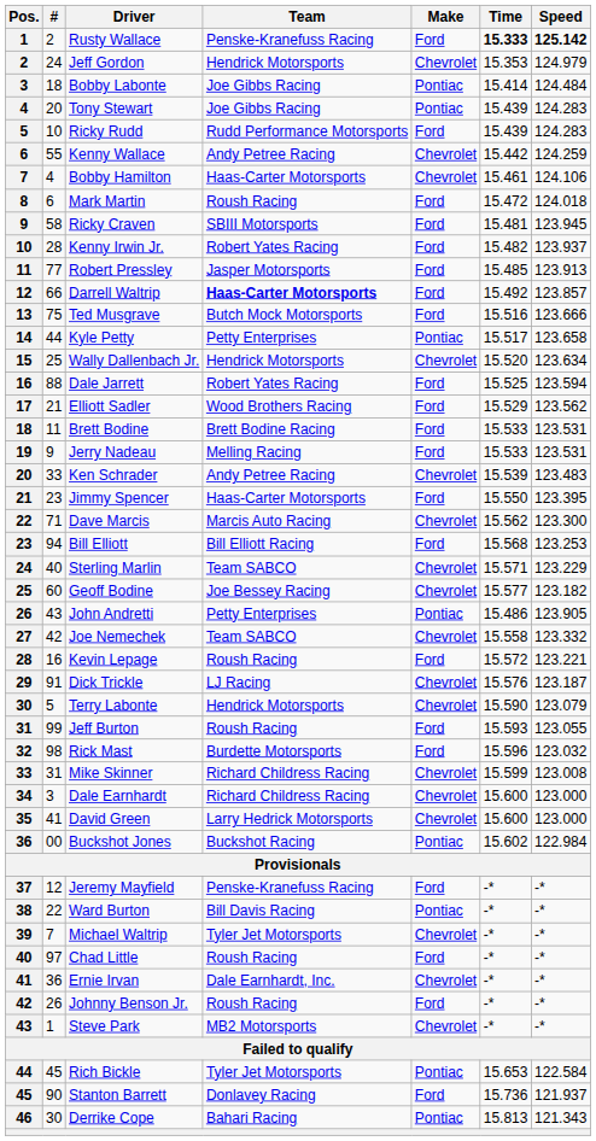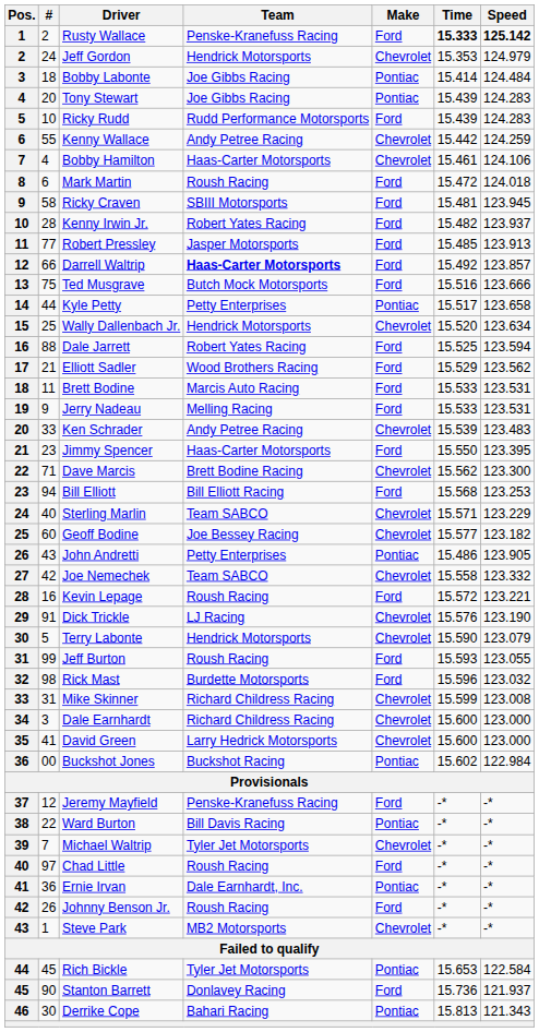 <table class="wikitable" style="font-size:95%">
 <tr>
 <th>Pos.</th>
 <th>#</th>
 <th>Driver</th>
 <th>Team</th>
 <th>Make</th>
 <th>Time</th>
 <th>Speed</th>
 </tr>
 <tr>
 <th>1</th>
 <td>2</td>
 <td><a href='#'>Rusty Wallace</a></td>
 <td><a href='#'>Penske-Kranefuss Racing</a></td>
 <td><a href='#'>Ford</a></td>
 <td><strong>15.333</strong></td>
 <td><strong>125.142</strong></td>
 </tr>
 <tr>
 <th>2</th>
 <td>24</td>
 <td><a href='#'>Jeff Gordon</a></td>
 <td><a href='#'>Hendrick Motorsports</a></td>
 <td><a href='#'>Chevrolet</a></td>
 <td>15.353</td>
 <td>124.979</td>
 </tr>
 <tr>
 <th>3</th>
 <td>18</td>
 <td><a href='#'>Bobby Labonte</a></td>
 <td><a href='#'>Joe Gibbs Racing</a></td>
 <td><a href='#'>Pontiac</a></td>
 <td>15.414</td>
 <td>124.484</td>
 </tr>
 <tr>
 <th>4</th>
 <td>20</td>
 <td><a href='#'>Tony Stewart</a></td>
 <td><a href='#'>Joe Gibbs Racing</a></td>
 <td><a href='#'>Pontiac</a></td>
 <td>15.439</td>
 <td>124.283</td>
 </tr>
 <tr>
 <th>5</th>
 <td>10</td>
 <td><a href='#'>Ricky Rudd</a></td>
 <td><a href='#'>Rudd Performance Motorsports</a></td>
 <td><a href='#'>Ford</a></td>
 <td>15.439</td>
 <td>124.283</td>
 </tr>
 <tr>
 <th>6</th>
 <td>55</td>
 <td><a href='#'>Kenny Wallace</a></td>
 <td><a href='#'>Andy Petree Racing</a></td>
 <td><a href='#'>Chevrolet</a></td>
 <td>15.442</td>
 <td>124.259</td>
 </tr>
 <tr>
 <th>7</th>
 <td>4</td>
 <td><a href='#'>Bobby Hamilton</a></td>
 <td><a href='#'>Haas-Carter Motorsports</a></td>
 <td><a href='#'>Chevrolet</a></td>
 <td>15.461</td>
 <td>124.106</td>
 </tr>
 <tr>
 <th>8</th>
 <td>6</td>
 <td><a href='#'>Mark Martin</a></td>
 <td><a href='#'>Roush Racing</a></td>
 <td><a href='#'>Ford</a></td>
 <td>15.472</td>
 <td>124.018</td>
 </tr>
 <tr>
 <th>9</th>
 <td>58</td>
 <td><a href='#'>Ricky Craven</a></td>
 <td><a href='#'>SBIII Motorsports</a></td>
 <td><a href='#'>Ford</a></td>
 <td>15.481</td>
 <td>123.945</td>
 </tr>
 <tr>
 <th>10</th>
 <td>28</td>
 <td><a href='#'>Kenny Irwin Jr.</a></td>
 <td><a href='#'>Robert Yates Racing</a></td>
 <td><a href='#'>Ford</a></td>
 <td>15.482</td>
 <td>123.937</td>
 </tr>
 <tr>
 <th>11</th>
 <td>77</td>
 <td><a href='#'>Robert Pressley</a></td>
 <td><a href='#'>Jasper Motorsports</a></td>
 <td><a href='#'>Ford</a></td>
 <td>15.485</td>
 <td>123.913</td>
 </tr>
 <tr>
 <th>12</th>
 <td>66</td>
 <td><a href='#'>Darrell Waltrip</a></td>
 <td><strong><a href='#'>Haas-Carter Motorsports</a></strong></td>
 <td><a href='#'>Ford</a></td>
 <td>15.492</td>
 <td>123.857</td>
 </tr>
 <tr>
 <th>13</th>
 <td>75</td>
 <td><a href='#'>Ted Musgrave</a></td>
 <td><a href='#'>Butch Mock Motorsports</a></td>
 <td><a href='#'>Ford</a></td>
 <td>15.516</td>
 <td>123.666</td>
 </tr>
 <tr>
 <th>14</th>
 <td>44</td>
 <td><a href='#'>Kyle Petty</a></td>
 <td><a href='#'>Petty Enterprises</a></td>
 <td><a href='#'>Pontiac</a></td>
 <td>15.517</td>
 <td>123.658</td>
 </tr>
 <tr>
 <th>15</th>
 <td>25</td>
 <td><a href='#'>Wally Dallenbach Jr.</a></td>
 <td><a href='#'>Hendrick Motorsports</a></td>
 <td><a href='#'>Chevrolet</a></td>
 <td>15.520</td>
 <td>123.634</td>
 </tr>
 <tr>
 <th>16</th>
 <td>88</td>
 <td><a href='#'>Dale Jarrett</a></td>
 <td><a href='#'>Robert Yates Racing</a></td>
 <td><a href='#'>Ford</a></td>
 <td>15.525</td>
 <td>123.594</td>
 </tr>
 <tr>
 <th>17</th>
 <td>21</td>
 <td><a href='#'>Elliott Sadler</a></td>
 <td><a href='#'>Wood Brothers Racing</a></td>
 <td><a href='#'>Ford</a></td>
 <td>15.529</td>
 <td>123.562</td>
 </tr>
 <tr>
 <th>18</th>
 <td>11</td>
 <td><a href='#'>Brett Bodine</a></td>
-<td><a href='#'>Brett Bodine Racing</a></td>
+<td><a href='#'>Marcis Auto Racing</a></td>
 <td><a href='#'>Ford</a></td>
 <td>15.533</td>
 <td>123.531</td>
 </tr>
 <tr>
 <th>19</th>
 <td>9</td>
 <td><a href='#'>Jerry Nadeau</a></td>
 <td><a href='#'>Melling Racing</a></td>
 <td><a href='#'>Ford</a></td>
 <td>15.533</td>
 <td>123.531</td>
 </tr>
 <tr>
 <th>20</th>
 <td>33</td>
 <td><a href='#'>Ken Schrader</a></td>
 <td><a href='#'>Andy Petree Racing</a></td>
 <td><a href='#'>Chevrolet</a></td>
 <td>15.539</td>
 <td>123.483</td>
 </tr>
 <tr>
 <th>21</th>
 <td>23</td>
 <td><a href='#'>Jimmy Spencer</a></td>
 <td><a href='#'>Haas-Carter Motorsports</a></td>
 <td><a href='#'>Ford</a></td>
 <td>15.550</td>
 <td>123.395</td>
 </tr>
 <tr>
 <th>22</th>
 <td>71</td>
 <td><a href='#'>Dave Marcis</a></td>
-<td><a href='#'>Marcis Auto Racing</a></td>
+<td><a href='#'>Brett Bodine Racing</a></td>
 <td><a href='#'>Chevrolet</a></td>
 <td>15.562</td>
 <td>123.300</td>
 </tr>
 <tr>
 <th>23</th>
 <td>94</td>
 <td><a href='#'>Bill Elliott</a></td>
 <td><a href='#'>Bill Elliott Racing</a></td>
 <td><a href='#'>Ford</a></td>
 <td>15.568</td>
 <td>123.253</td>
 </tr>
 <tr>
 <th>24</th>
 <td>40</td>
 <td><a href='#'>Sterling Marlin</a></td>
 <td><a href='#'>Team SABCO</a></td>
 <td><a href='#'>Chevrolet</a></td>
 <td>15.571</td>
 <td>123.229</td>
 </tr>
 <tr>
 <th>25</th>
 <td>60</td>
 <td><a href='#'>Geoff Bodine</a></td>
 <td><a href='#'>Joe Bessey Racing</a></td>
 <td><a href='#'>Chevrolet</a></td>
 <td>15.577</td>
 <td>123.182</td>
 </tr>
 <tr>
 <th>26</th>
 <td>43</td>
 <td><a href='#'>John Andretti</a></td>
 <td><a href='#'>Petty Enterprises</a></td>
 <td><a href='#'>Pontiac</a></td>
 <td>15.486</td>
 <td>123.905</td>
 </tr>
 <tr>
 <th>27</th>
 <td>42</td>
 <td><a href='#'>Joe Nemechek</a></td>
 <td><a href='#'>Team SABCO</a></td>
 <td><a href='#'>Chevrolet</a></td>
 <td>15.558</td>
 <td>123.332</td>
 </tr>
 <tr>
 <th>28</th>
 <td>16</td>
 <td><a href='#'>Kevin Lepage</a></td>
 <td><a href='#'>Roush Racing</a></td>
 <td><a href='#'>Ford</a></td>
 <td>15.572</td>
 <td>123.221</td>
 </tr>
 <tr>
 <th>29</th>
 <td>91</td>
 <td><a href='#'>Dick Trickle</a></td>
 <td><a href='#'>LJ Racing</a></td>
 <td><a href='#'>Chevrolet</a></td>
 <td>15.576</td>
-<td>123.187</td>
+<td>123.190</td>
 </tr>
 <tr>
 <th>30</th>
 <td>5</td>
 <td><a href='#'>Terry Labonte</a></td>
 <td><a href='#'>Hendrick Motorsports</a></td>
 <td><a href='#'>Chevrolet</a></td>
 <td>15.590</td>
 <td>123.079</td>
 </tr>
 <tr>
 <th>31</th>
 <td>99</td>
 <td><a href='#'>Jeff Burton</a></td>
 <td><a href='#'>Roush Racing</a></td>
 <td><a href='#'>Ford</a></td>
 <td>15.593</td>
 <td>123.055</td>
 </tr>
 <tr>
 <th>32</th>
 <td>98</td>
 <td><a href='#'>Rick Mast</a></td>
 <td><a href='#'>Burdette Motorsports</a></td>
 <td><a href='#'>Ford</a></td>
 <td>15.596</td>
 <td>123.032</td>
 </tr>
 <tr>
 <th>33</th>
 <td>31</td>
 <td><a href='#'>Mike Skinner</a></td>
 <td><a href='#'>Richard Childress Racing</a></td>
 <td><a href='#'>Chevrolet</a></td>
 <td>15.599</td>
 <td>123.008</td>
 </tr>
 <tr>
 <th>34</th>
 <td>3</td>
 <td><a href='#'>Dale Earnhardt</a></td>
 <td><a href='#'>Richard Childress Racing</a></td>
 <td><a href='#'>Chevrolet</a></td>
 <td>15.600</td>
 <td>123.000</td>
 </tr>
 <tr>
 <th>35</th>
 <td>41</td>
 <td><a href='#'>David Green</a></td>
 <td><a href='#'>Larry Hedrick Motorsports</a></td>
 <td><a href='#'>Chevrolet</a></td>
 <td>15.600</td>
 <td>123.000</td>
 </tr>
 <tr>
 <th>36</th>
 <td>00</td>
 <td><a href='#'>Buckshot Jones</a></td>
 <td><a href='#'>Buckshot Racing</a></td>
 <td><a href='#'>Pontiac</a></td>
 <td>15.602</td>
 <td>122.984</td>
 </tr>
 <tr>
 <th colspan="7">Provisionals</th>
 </tr>
 <tr>
 <th>37</th>
 <td>12</td>
 <td><a href='#'>Jeremy Mayfield</a></td>
 <td><a href='#'>Penske-Kranefuss Racing</a></td>
 <td><a href='#'>Ford</a></td>
 <td>-*</td>
 <td>-*</td>
 </tr>
 <tr>
 <th>38</th>
 <td>22</td>
 <td><a href='#'>Ward Burton</a></td>
 <td><a href='#'>Bill Davis Racing</a></td>
 <td><a href='#'>Pontiac</a></td>
 <td>-*</td>
 <td>-*</td>
 </tr>
 <tr>
 <th>39</th>
 <td>7</td>
 <td><a href='#'>Michael Waltrip</a></td>
 <td><a href='#'>Tyler Jet Motorsports</a></td>
 <td><a href='#'>Chevrolet</a></td>
 <td>-*</td>
 <td>-*</td>
 </tr>
 <tr>
 <th>40</th>
 <td>97</td>
 <td><a href='#'>Chad Little</a></td>
 <td><a href='#'>Roush Racing</a></td>
 <td><a href='#'>Ford</a></td>
 <td>-*</td>
 <td>-*</td>
 </tr>
 <tr>
 <th>41</th>
 <td>36</td>
 <td><a href='#'>Ernie Irvan</a></td>
 <td><a href='#'>Dale Earnhardt, Inc.</a></td>
-<td><a href='#'>Chevrolet</a></td>
+<td><a href='#'>Pontiac</a></td>
 <td>-*</td>
 <td>-*</td>
 </tr>
 <tr>
 <th>42</th>
 <td>26</td>
 <td><a href='#'>Johnny Benson Jr.</a></td>
 <td><a href='#'>Roush Racing</a></td>
 <td><a href='#'>Ford</a></td>
 <td>-*</td>
 <td>-*</td>
 </tr>
 <tr>
 <th>43</th>
 <td>1</td>
 <td><a href='#'>Steve Park</a></td>
 <td><a href='#'>MB2 Motorsports</a></td>
 <td><a href='#'>Chevrolet</a></td>
 <td>-*</td>
 <td>-*</td>
 </tr>
 <tr>
 <th colspan="7">Failed to qualify</th>
 </tr>
 <tr>
 <th>44</th>
 <td>45</td>
 <td><a href='#'>Rich Bickle</a></td>
 <td><a href='#'>Tyler Jet Motorsports</a></td>
 <td><a href='#'>Pontiac</a></td>
 <td>15.653</td>
 <td>122.584</td>
 </tr>
 <tr>
 <th>45</th>
 <td>90</td>
 <td><a href='#'>Stanton Barrett</a></td>
 <td><a href='#'>Donlavey Racing</a></td>
 <td><a href='#'>Ford</a></td>
 <td>15.736</td>
 <td>121.937</td>
 </tr>
 <tr>
 <th>46</th>
 <td>30</td>
 <td><a href='#'>Derrike Cope</a></td>
 <td><a href='#'>Bahari Racing</a></td>
 <td><a href='#'>Pontiac</a></td>
 <td>15.813</td>
 <td>121.343</td>
 </tr>
 <tr>
 <th colspan="7"></th>
 </tr>
 </table>
